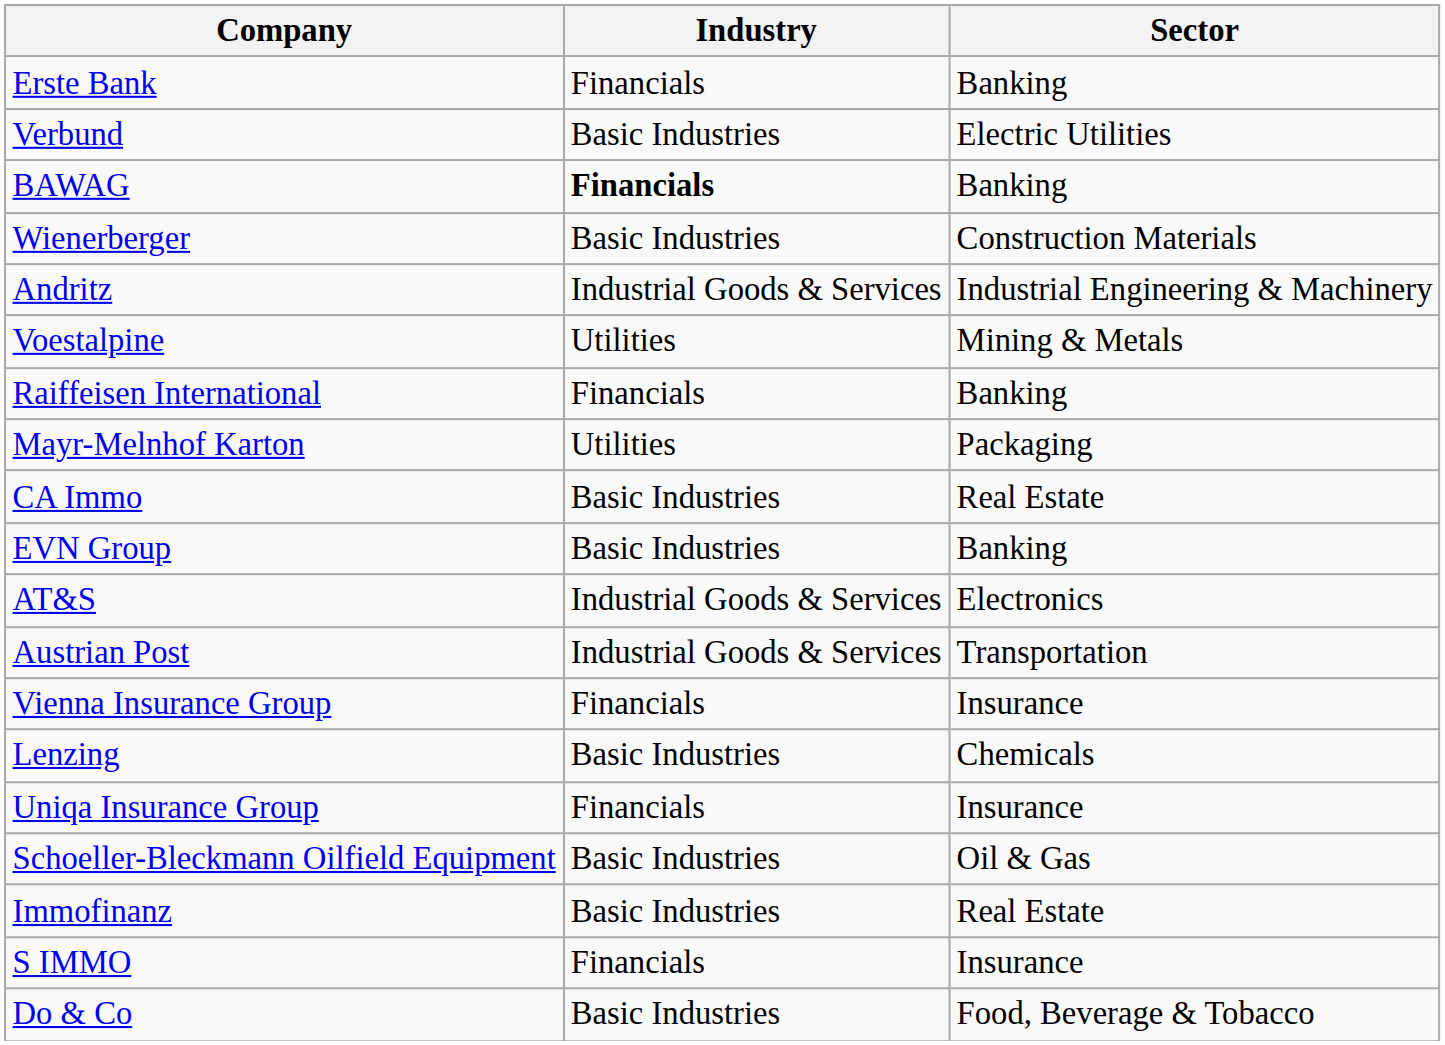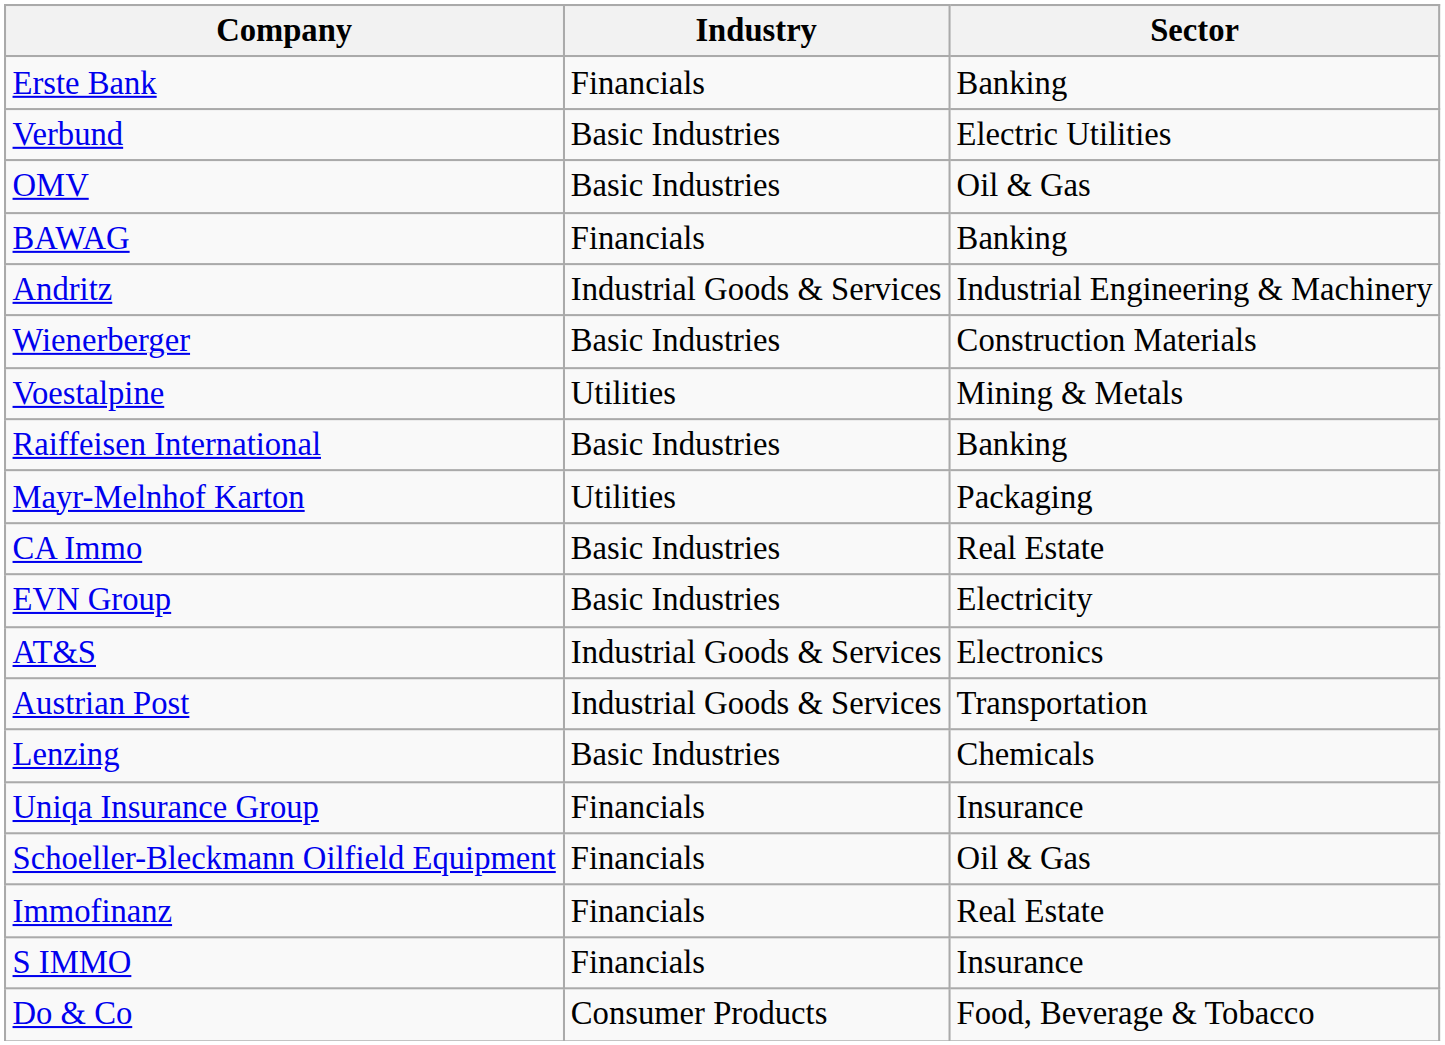 <table class="wikitable sortable">
 <tr>
 <th scope="col">Company</th>
 <th scope="col">Industry</th>
 <th scope="col">Sector</th>
 </tr>
 <tr>
 <td><a href='#'>Erste Bank</a></td>
 <td>Financials</td>
 <td>Banking</td>
 </tr>
 <tr>
 <td><a href='#'>Verbund</a></td>
 <td>Basic Industries</td>
 <td>Electric Utilities</td>
 </tr>
 <tr>
+<td><a href='#'>OMV</a></td>
+<td>Basic Industries</td>
+<td>Oil & Gas</td>
+</tr>
+<tr>
 <td><a href='#'>BAWAG</a></td>
-<td><strong>Financials</strong></td>
+<td>Financials</td>
 <td>Banking</td>
+</tr>
+<tr>
+<td><a href='#'>Andritz</a></td>
+<td>Industrial Goods & Services</td>
+<td>Industrial Engineering & Machinery</td>
 </tr>
 <tr>
 <td><a href='#'>Wienerberger</a></td>
 <td>Basic Industries</td>
 <td>Construction Materials</td>
-</tr>
-<tr>
-<td><a href='#'>Andritz</a></td>
-<td>Industrial Goods & Services</td>
-<td>Industrial Engineering & Machinery</td>
 </tr>
 <tr>
 <td><a href='#'>Voestalpine</a></td>
 <td>Utilities</td>
 <td>Mining & Metals</td>
 </tr>
 <tr>
 <td><a href='#'>Raiffeisen International</a></td>
-<td>Financials</td>
+<td>Basic Industries</td>
 <td>Banking</td>
 </tr>
 <tr>
 <td><a href='#'>Mayr-Melnhof Karton</a></td>
 <td>Utilities</td>
 <td>Packaging</td>
 </tr>
 <tr>
 <td><a href='#'>CA Immo</a></td>
 <td>Basic Industries</td>
 <td>Real Estate</td>
 </tr>
 <tr>
 <td><a href='#'>EVN Group</a></td>
 <td>Basic Industries</td>
-<td>Banking</td>
+<td>Electricity</td>
 </tr>
 <tr>
 <td><a href='#'>AT&S</a></td>
 <td>Industrial Goods & Services</td>
 <td>Electronics</td>
 </tr>
 <tr>
 <td><a href='#'>Austrian Post</a></td>
 <td>Industrial Goods & Services</td>
 <td>Transportation</td>
-</tr>
-<tr>
-<td><a href='#'>Vienna Insurance Group</a></td>
-<td>Financials</td>
-<td>Insurance</td>
 </tr>
 <tr>
 <td><a href='#'>Lenzing</a></td>
 <td>Basic Industries</td>
 <td>Chemicals</td>
 </tr>
 <tr>
 <td><a href='#'>Uniqa Insurance Group</a></td>
 <td>Financials</td>
 <td>Insurance</td>
 </tr>
 <tr>
 <td><a href='#'>Schoeller-Bleckmann Oilfield Equipment</a></td>
-<td>Basic Industries</td>
+<td>Financials</td>
 <td>Oil & Gas</td>
 </tr>
 <tr>
 <td><a href='#'>Immofinanz</a></td>
-<td>Basic Industries</td>
+<td>Financials</td>
 <td>Real Estate</td>
 </tr>
 <tr>
 <td><a href='#'>S IMMO</a></td>
 <td>Financials</td>
 <td>Insurance</td>
 </tr>
 <tr>
 <td><a href='#'>Do & Co</a></td>
-<td>Basic Industries</td>
+<td>Consumer Products</td>
 <td>Food, Beverage & Tobacco</td>
 </tr>
 </table>
